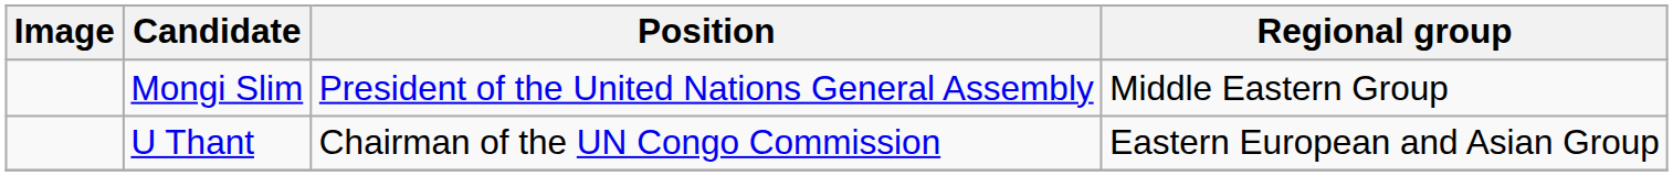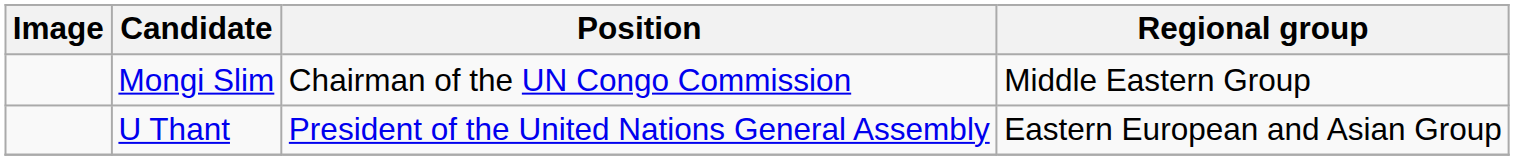 <table class="wikitable" style="margin-left:1em; margin-right:0em; width:auto;">
 <tr>
 <th>Image</th>
 <th>Candidate</th>
 <th>Position</th>
 <th>Regional group</th>
 </tr>
 <tr>
 <td></td>
 <td> <a href='#'>Mongi Slim</a></td>
-<td><a href='#'>President of the United Nations General Assembly</a></td>
+<td>Chairman of the <a href='#'>UN Congo Commission</a></td>
 <td>Middle Eastern Group</td>
 </tr>
 <tr>
 <td></td>
 <td> <a href='#'>U Thant</a></td>
-<td>Chairman of the <a href='#'>UN Congo Commission</a></td>
+<td><a href='#'>President of the United Nations General Assembly</a></td>
 <td>Eastern European and Asian Group</td>
 </tr>
 <tr>
 </tr>
 </table>
